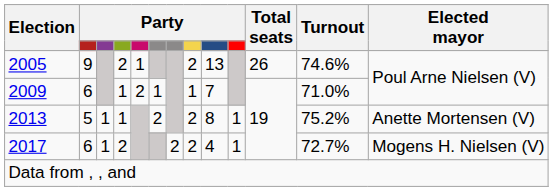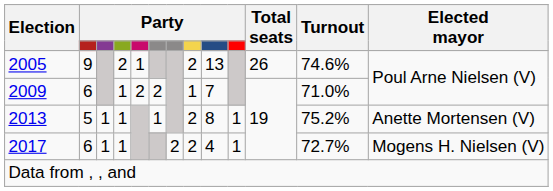 <table class="wikitable">
 <tr>
 <th rowspan="2">Election</th>
 <th colspan="9">Party</th>
 <th rowspan="2">Total<br>seats</th>
 <th rowspan="2">Turnout</th>
 <th rowspan="2">Elected<br>mayor</th>
 </tr>
 <tr>
 <td style="background:#B5211D;"><strong><a href='#'></a></strong></td>
 <td style="background:#843A93;"><strong><a href='#'></a></strong></td>
 <td style="background:#89A920;"><strong><a href='#'></a></strong></td>
 <td style="background:#C9096C;"><strong><a href='#'></a></strong></td>
 <td style="background:#8B8989;"><strong></strong></td>
 <td style="background:#8B8989;"><strong></strong></td>
 <td style="background:#F4D44D;"><strong><a href='#'></a></strong></td>
 <td style="background:#254C85;"><strong><a href='#'></a></strong></td>
 <td style="background:#FF0000;"><strong><a href='#'></a></strong></td>
 </tr>
 <tr>
 <td><a href='#'>2005</a></td>
 <td>9</td>
 <td style="background:#CDC9C9;" rowspan="2"></td>
 <td>2</td>
 <td>1</td>
 <td style="background:#CDC9C9;"></td>
 <td style="background:#CDC9C9;" rowspan="3"></td>
 <td>2</td>
 <td>13</td>
 <td style="background:#CDC9C9;" rowspan="2"></td>
 <td>26</td>
 <td>74.6%</td>
 <td rowspan="2">Poul Arne Nielsen (V)</td>
 </tr>
 <tr>
 <td><a href='#'>2009</a></td>
 <td>6</td>
 <td>1</td>
 <td>2</td>
-<td>1</td>
+<td>2</td>
 <td>1</td>
 <td>7</td>
 <td rowspan="3">19</td>
 <td>71.0%</td>
 </tr>
 <tr>
 <td><a href='#'>2013</a></td>
 <td>5</td>
 <td>1</td>
 <td>1</td>
 <td style="background:#CDC9C9;" rowspan="2"></td>
-<td>2</td>
+<td>1</td>
 <td>2</td>
 <td>8</td>
 <td>1</td>
 <td>75.2%</td>
 <td>Anette Mortensen (V)</td>
 </tr>
 <tr>
 <td><a href='#'>2017</a></td>
 <td>6</td>
 <td>1</td>
-<td>2</td>
+<td>1</td>
 <td style="background:#CDC9C9;"></td>
 <td>2</td>
 <td>2</td>
 <td>4</td>
 <td>1</td>
 <td>72.7%</td>
 <td>Mogens H. Nielsen (V)</td>
 </tr>
 <tr>
 <td colspan="14">Data from , ,  and </td>
 </tr>
 </table>
